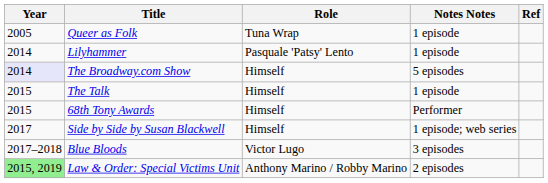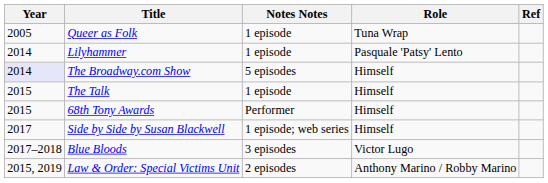 <table class="wikitable sortable">
 <tr>
 <th scope=col>Year</th>
 <th scope=col>Title</th>
+<th scope=col class="unsortable">Notes Notes</th>
 <th scope=col>Role</th>
-<th scope=col class="unsortable">Notes Notes</th>
 <th scope=col class=unsortable>Ref</th>
 </tr>
 <tr>
 <td>2005</td>
 <td><em><a href='#'>Queer as Folk</a></em></td>
+<td>1 episode</td>
 <td>Tuna Wrap</td>
-<td>1 episode</td>
 <td></td>
 </tr>
 <tr>
 <td>2014</td>
 <td><em><a href='#'>Lilyhammer</a></em></td>
+<td>1 episode</td>
 <td>Pasquale 'Patsy' Lento</td>
-<td>1 episode</td>
 <td></td>
 </tr>
 <tr>
 <td style="background: lavender;">2014</td>
 <td data-sort-value="Broadway.com Show, The"><em><a href='#'>The Broadway.com Show</a></em></td>
+<td>5 episodes</td>
 <td>Himself</td>
-<td>5 episodes</td>
 <td></td>
 </tr>
 <tr>
 <td>2015</td>
 <td data-sort-value="Talk, The"><em><a href='#'>The Talk</a></em></td>
+<td>1 episode</td>
 <td>Himself</td>
-<td>1 episode</td>
 <td></td>
 </tr>
 <tr>
 <td>2015</td>
 <td><em><a href='#'>68th Tony Awards</a></em></td>
+<td>Performer</td>
 <td>Himself</td>
-<td>Performer</td>
 <td></td>
 </tr>
 <tr>
 <td>2017</td>
 <td><em><a href='#'>Side by Side by Susan Blackwell</a></em></td>
+<td>1 episode; web series</td>
 <td>Himself</td>
-<td>1 episode; web series</td>
 <td></td>
 </tr>
 <tr>
 <td>2017–2018</td>
 <td><em><a href='#'>Blue Bloods</a></em></td>
+<td>3 episodes</td>
 <td>Victor Lugo</td>
-<td>3 episodes</td>
 <td></td>
 </tr>
 <tr>
-<td style="background: lightgreen;">2015, 2019</td>
+<td>2015, 2019</td>
 <td><em><a href='#'>Law & Order: Special Victims Unit</a></em></td>
+<td>2 episodes</td>
 <td>Anthony Marino / Robby Marino</td>
-<td>2 episodes</td>
 <td></td>
 </tr>
 </table>
